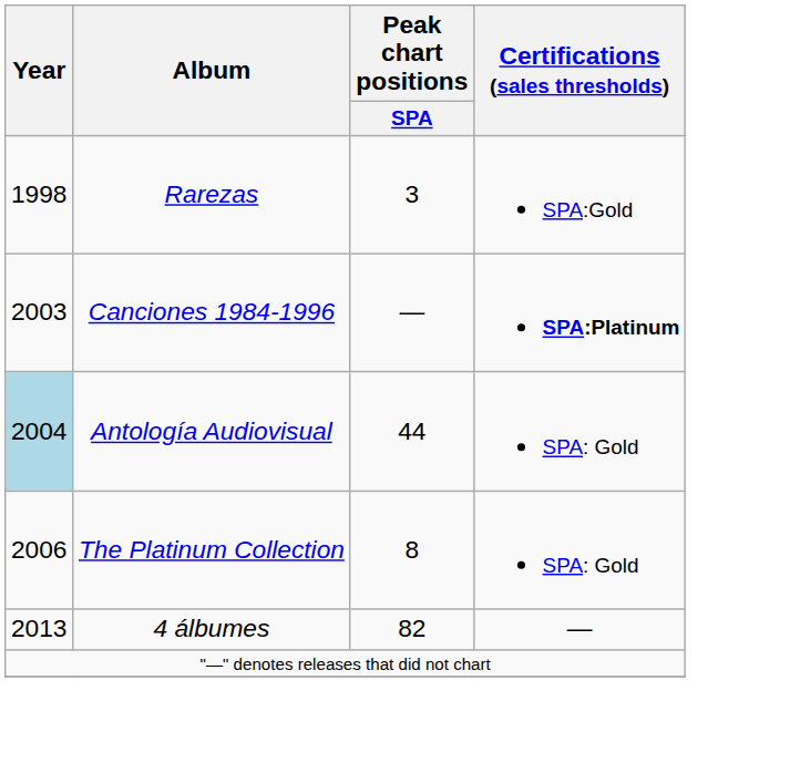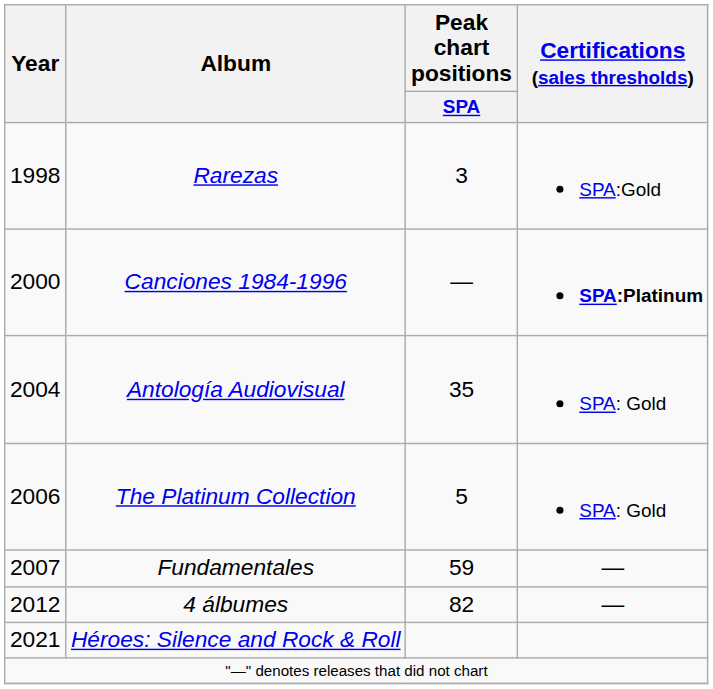 <table class="wikitable" style="text-align:center;">
 <tr>
 <th rowspan="2">Year</th>
 <th rowspan="2">Album</th>
 <th colspan="1">Peak chart positions</th>
 <th rowspan="2"><a href='#'>Certifications</a><br><small>(<a href='#'>sales thresholds</a>)</small></th>
 </tr>
 <tr style="font-size:smaller;">
 <th width="35"><a href='#'>SPA</a><br></th>
 </tr>
 <tr>
 <td>1998</td>
 <td><em><a href='#'>Rarezas</a></em></td>
 <td align="center">3</td>
 <td align="left"><br><ul><li><small><a href='#'>SPA</a>:Gold</small></li></ul></td>
 </tr>
 <tr>
-<td>2003</td>
+<td>2000</td>
 <td><em><a href='#'>Canciones 1984-1996</a></em></td>
 <td align="center">—</td>
 <td align="left"><strong><br><ul><li><small><a href='#'>SPA</a>:Platinum</small></li></ul></strong></td>
 </tr>
 <tr>
-<td style="background: lightblue;">2004</td>
+<td>2004</td>
 <td><em><a href='#'>Antología Audiovisual</a></em></td>
-<td align="center">44</td>
+<td align="center">35</td>
 <td align="left"><br><ul><li><small><a href='#'>SPA</a>: Gold</small></li></ul></td>
 </tr>
 <tr>
 <td>2006</td>
 <td><em><a href='#'>The Platinum Collection</a></em></td>
-<td align="center">8</td>
+<td align="center">5</td>
 <td align="left"><br><ul><li><small><a href='#'>SPA</a>: Gold</small></li></ul></td>
 </tr>
 <tr>
-<td>2013</td>
+<td>2007</td>
+<td><em>Fundamentales</em></td>
+<td align="center">59</td>
+<td align="center">—</td>
+</tr>
+<tr>
+<td>2012</td>
 <td><em>4 álbumes</em></td>
 <td align="center">82</td>
 <td align="center">—</td>
+</tr>
+<tr>
+<td>2021</td>
+<td><em><a href='#'>Héroes: Silence and Rock & Roll</a></em></td>
+<td></td>
+<td></td>
 </tr>
 <tr>
 <td colspan="4" style="font-size:8pt">"—" denotes releases that did not chart</td>
 </tr>
 <tr>
 </tr>
 </table>
